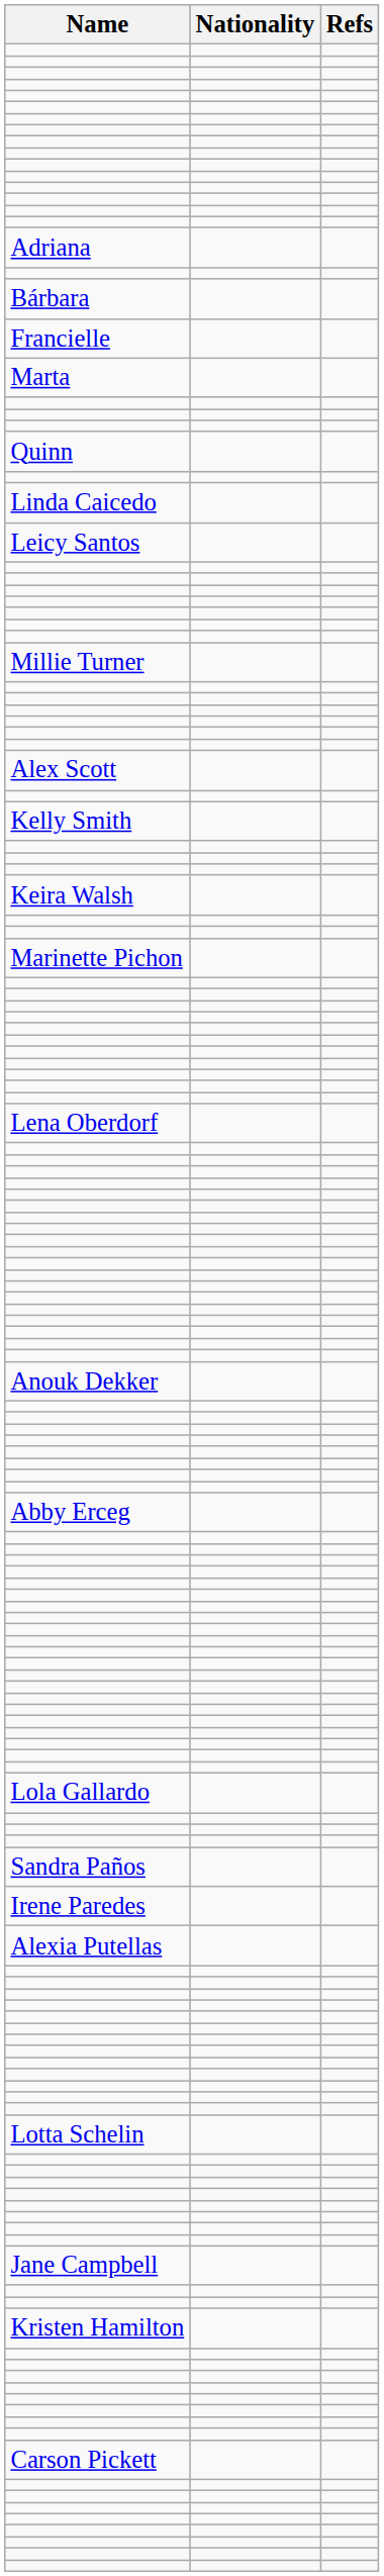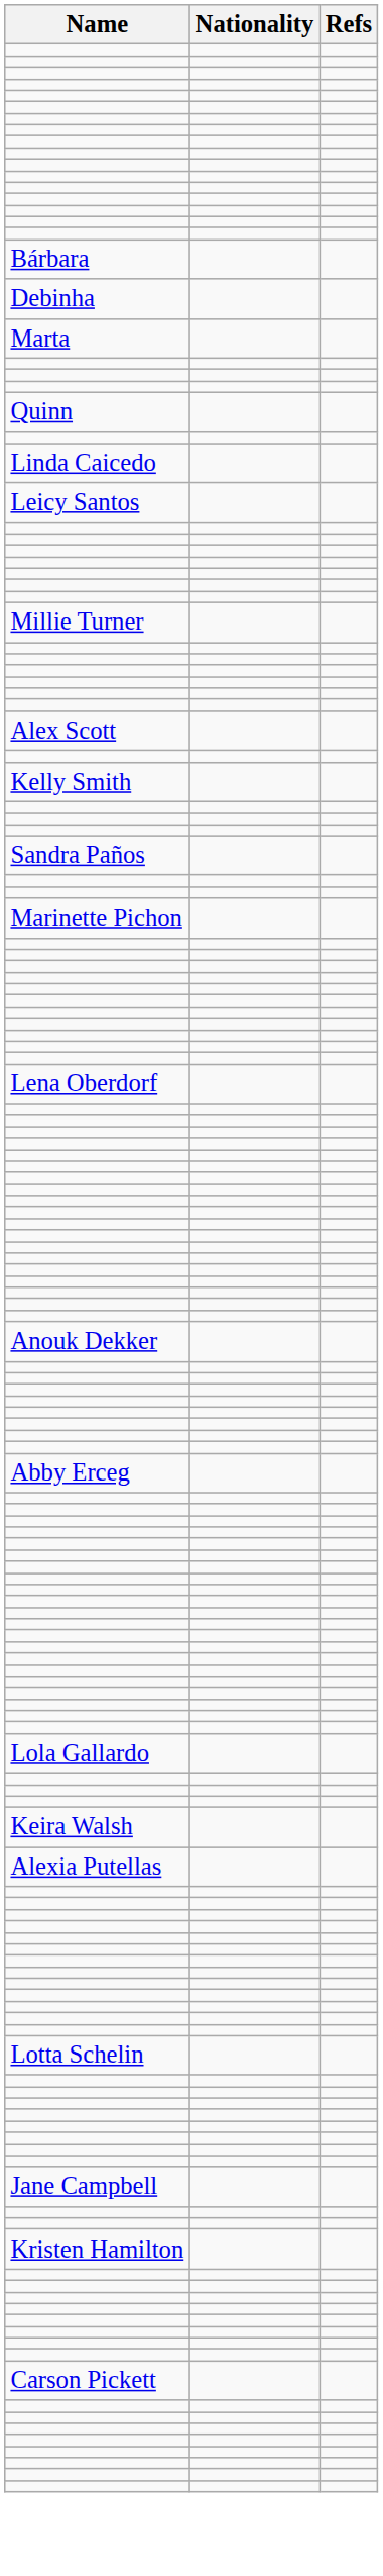 <table class="wikitable sortable">
 <tr>
 <th>Name</th>
 <th>Nationality</th>
 <th>Refs</th>
 </tr>
 <tr>
 <td></td>
 <td></td>
 <td></td>
 </tr>
 <tr>
 <td></td>
 <td></td>
 <td></td>
 </tr>
 <tr>
 <td></td>
 <td></td>
 <td></td>
 </tr>
 <tr>
 <td></td>
 <td></td>
 <td></td>
 </tr>
 <tr>
 <td></td>
 <td></td>
 <td></td>
 </tr>
 <tr>
 <td></td>
 <td></td>
 <td></td>
 </tr>
 <tr>
 <td></td>
 <td></td>
 <td></td>
 </tr>
 <tr>
 <td></td>
 <td></td>
 <td></td>
 </tr>
 <tr>
 <td></td>
 <td></td>
 <td></td>
 </tr>
 <tr>
 <td></td>
 <td></td>
 <td></td>
 </tr>
 <tr>
 <td></td>
 <td></td>
 <td></td>
 </tr>
 <tr>
 <td></td>
 <td></td>
 <td></td>
 </tr>
 <tr>
 <td></td>
 <td></td>
 <td></td>
 </tr>
 <tr>
 <td></td>
 <td></td>
 <td></td>
 </tr>
 <tr>
 <td></td>
 <td></td>
 <td></td>
 </tr>
 <tr>
 <td></td>
 <td></td>
 <td></td>
 </tr>
 <tr>
-<td><a href='#'>Adriana</a></td>
-<td></td>
-<td></td>
-</tr>
-<tr>
 <td></td>
 <td></td>
 <td></td>
 </tr>
 <tr>
 <td><a href='#'>Bárbara</a></td>
 <td></td>
 <td></td>
 </tr>
 <tr>
-<td><a href='#'>Francielle</a></td>
+<td><a href='#'>Debinha</a></td>
 <td></td>
 <td></td>
 </tr>
 <tr>
 <td><a href='#'>Marta</a></td>
 <td></td>
 <td></td>
 </tr>
 <tr>
 <td></td>
 <td></td>
 <td></td>
 </tr>
 <tr>
 <td></td>
 <td></td>
 <td></td>
 </tr>
 <tr>
 <td></td>
 <td></td>
 <td></td>
 </tr>
 <tr>
 <td><a href='#'>Quinn</a></td>
 <td></td>
 <td></td>
 </tr>
 <tr>
 <td></td>
 <td></td>
 <td></td>
 </tr>
 <tr>
 <td><a href='#'>Linda Caicedo</a></td>
 <td></td>
 <td></td>
 </tr>
 <tr>
 <td><a href='#'>Leicy Santos</a></td>
 <td></td>
 <td></td>
 </tr>
 <tr>
 <td></td>
 <td></td>
 <td></td>
 </tr>
 <tr>
 <td></td>
 <td></td>
 <td></td>
 </tr>
 <tr>
 <td></td>
 <td></td>
 <td></td>
 </tr>
 <tr>
 <td></td>
 <td></td>
 <td></td>
 </tr>
 <tr>
 <td></td>
 <td></td>
 <td></td>
 </tr>
 <tr>
 <td></td>
 <td></td>
 <td></td>
 </tr>
 <tr>
 <td></td>
 <td></td>
 <td></td>
 </tr>
 <tr>
 <td><a href='#'>Millie Turner</a></td>
 <td></td>
 <td></td>
 </tr>
 <tr>
 <td></td>
 <td></td>
 <td></td>
 </tr>
 <tr>
 <td></td>
 <td></td>
 <td></td>
 </tr>
 <tr>
 <td></td>
 <td></td>
 <td></td>
 </tr>
 <tr>
 <td></td>
 <td></td>
 <td></td>
 </tr>
 <tr>
 <td></td>
 <td></td>
 <td></td>
 </tr>
 <tr>
 <td></td>
 <td></td>
 <td></td>
 </tr>
 <tr>
 <td><a href='#'>Alex Scott</a></td>
 <td></td>
 <td></td>
 </tr>
 <tr>
 <td></td>
 <td></td>
 <td></td>
 </tr>
 <tr>
 <td><a href='#'>Kelly Smith</a></td>
 <td></td>
 <td></td>
 </tr>
 <tr>
 <td></td>
 <td></td>
 <td></td>
 </tr>
 <tr>
 <td></td>
 <td></td>
 <td></td>
 </tr>
 <tr>
 <td></td>
 <td></td>
 <td></td>
 </tr>
 <tr>
-<td><a href='#'>Keira Walsh</a></td>
+<td><a href='#'>Sandra Paños</a></td>
 <td></td>
 <td></td>
 </tr>
 <tr>
 <td></td>
 <td></td>
 <td></td>
 </tr>
 <tr>
 <td></td>
 <td></td>
 <td></td>
 </tr>
 <tr>
 <td><a href='#'>Marinette Pichon</a></td>
 <td></td>
 <td></td>
 </tr>
 <tr>
 <td></td>
 <td></td>
 <td></td>
 </tr>
 <tr>
 <td></td>
 <td></td>
 <td></td>
 </tr>
 <tr>
 <td></td>
 <td></td>
 <td></td>
 </tr>
 <tr>
 <td></td>
 <td></td>
 <td></td>
 </tr>
 <tr>
 <td></td>
 <td></td>
 <td></td>
 </tr>
 <tr>
 <td></td>
 <td></td>
 <td></td>
 </tr>
 <tr>
 <td></td>
 <td></td>
 <td></td>
 </tr>
 <tr>
 <td></td>
 <td></td>
 <td></td>
 </tr>
 <tr>
 <td></td>
 <td></td>
 <td></td>
 </tr>
 <tr>
 <td></td>
 <td></td>
 <td></td>
 </tr>
 <tr>
 <td></td>
 <td></td>
 <td></td>
 </tr>
 <tr>
 <td><a href='#'>Lena Oberdorf</a></td>
 <td></td>
 <td></td>
 </tr>
 <tr>
 <td></td>
 <td></td>
 <td></td>
 </tr>
 <tr>
 <td></td>
 <td></td>
 <td></td>
 </tr>
 <tr>
 <td></td>
 <td></td>
 <td></td>
 </tr>
 <tr>
 <td></td>
 <td></td>
 <td></td>
 </tr>
 <tr>
 <td></td>
 <td></td>
 <td></td>
 </tr>
 <tr>
 <td></td>
 <td></td>
 <td></td>
 </tr>
 <tr>
 <td></td>
 <td></td>
 <td></td>
 </tr>
 <tr>
 <td></td>
 <td></td>
 <td></td>
 </tr>
 <tr>
 <td></td>
 <td></td>
 <td></td>
 </tr>
 <tr>
 <td></td>
 <td></td>
 <td></td>
 </tr>
 <tr>
 <td></td>
 <td></td>
 <td></td>
 </tr>
 <tr>
 <td></td>
 <td></td>
 <td></td>
 </tr>
 <tr>
 <td></td>
 <td></td>
 <td></td>
 </tr>
 <tr>
 <td></td>
 <td></td>
 <td></td>
 </tr>
 <tr>
 <td></td>
 <td></td>
 <td></td>
 </tr>
 <tr>
 <td></td>
 <td></td>
 <td></td>
 </tr>
 <tr>
 <td></td>
 <td></td>
 <td></td>
 </tr>
 <tr>
 <td></td>
 <td></td>
 <td></td>
 </tr>
 <tr>
 <td></td>
 <td></td>
 <td></td>
 </tr>
 <tr>
 <td><a href='#'>Anouk Dekker</a></td>
 <td></td>
 <td></td>
 </tr>
 <tr>
 <td></td>
 <td></td>
 <td></td>
 </tr>
 <tr>
 <td></td>
 <td></td>
 <td></td>
 </tr>
 <tr>
 <td></td>
 <td></td>
 <td></td>
 </tr>
 <tr>
 <td></td>
 <td></td>
 <td></td>
 </tr>
 <tr>
 <td></td>
 <td></td>
 <td></td>
 </tr>
 <tr>
 <td></td>
 <td></td>
 <td></td>
 </tr>
 <tr>
 <td></td>
 <td></td>
 <td></td>
 </tr>
 <tr>
 <td></td>
 <td></td>
 <td></td>
 </tr>
 <tr>
 <td><a href='#'>Abby Erceg</a></td>
 <td></td>
 <td></td>
 </tr>
 <tr>
 <td></td>
 <td></td>
 <td></td>
 </tr>
 <tr>
 <td></td>
 <td></td>
 <td></td>
 </tr>
 <tr>
 <td></td>
 <td></td>
 <td></td>
 </tr>
 <tr>
 <td></td>
 <td></td>
 <td></td>
 </tr>
 <tr>
 <td></td>
 <td></td>
 <td></td>
 </tr>
 <tr>
 <td></td>
 <td></td>
 <td></td>
 </tr>
 <tr>
 <td></td>
 <td></td>
 <td></td>
 </tr>
 <tr>
 <td></td>
 <td></td>
 <td></td>
 </tr>
 <tr>
 <td></td>
 <td></td>
 <td></td>
 </tr>
 <tr>
 <td></td>
 <td></td>
 <td></td>
 </tr>
 <tr>
 <td></td>
 <td></td>
 <td></td>
 </tr>
 <tr>
 <td></td>
 <td></td>
 <td></td>
 </tr>
 <tr>
 <td></td>
 <td></td>
 <td></td>
 </tr>
 <tr>
 <td></td>
 <td></td>
 <td></td>
 </tr>
 <tr>
 <td></td>
 <td></td>
 <td></td>
 </tr>
 <tr>
 <td></td>
 <td></td>
 <td></td>
 </tr>
 <tr>
 <td></td>
 <td></td>
 <td></td>
 </tr>
 <tr>
 <td></td>
 <td></td>
 <td></td>
 </tr>
 <tr>
 <td></td>
 <td></td>
 <td></td>
 </tr>
 <tr>
 <td></td>
 <td></td>
 <td></td>
 </tr>
 <tr>
 <td></td>
 <td></td>
 <td></td>
 </tr>
 <tr>
 <td><a href='#'>Lola Gallardo</a></td>
 <td></td>
 <td></td>
 </tr>
 <tr>
 <td></td>
 <td></td>
 <td></td>
 </tr>
 <tr>
 <td></td>
 <td></td>
 <td></td>
 </tr>
 <tr>
 <td></td>
 <td></td>
 <td></td>
 </tr>
 <tr>
-<td><a href='#'>Sandra Paños</a></td>
-<td></td>
-<td></td>
-</tr>
-<tr>
-<td><a href='#'>Irene Paredes</a></td>
+<td><a href='#'>Keira Walsh</a></td>
 <td></td>
 <td></td>
 </tr>
 <tr>
 <td><a href='#'>Alexia Putellas</a></td>
 <td></td>
 <td></td>
 </tr>
 <tr>
 <td></td>
 <td></td>
 <td></td>
 </tr>
 <tr>
 <td></td>
 <td></td>
 <td></td>
 </tr>
 <tr>
 <td></td>
 <td></td>
 <td></td>
 </tr>
 <tr>
 <td></td>
 <td></td>
 <td></td>
 </tr>
 <tr>
 <td></td>
 <td></td>
 <td></td>
 </tr>
 <tr>
 <td></td>
 <td></td>
 <td></td>
 </tr>
 <tr>
 <td></td>
 <td></td>
 <td></td>
 </tr>
 <tr>
 <td></td>
 <td></td>
 <td></td>
 </tr>
 <tr>
 <td></td>
 <td></td>
 <td></td>
 </tr>
 <tr>
 <td></td>
 <td></td>
 <td></td>
 </tr>
 <tr>
 <td></td>
 <td></td>
 <td></td>
 </tr>
 <tr>
 <td></td>
 <td></td>
 <td></td>
 </tr>
 <tr>
 <td></td>
 <td></td>
 <td></td>
 </tr>
 <tr>
 <td><a href='#'>Lotta Schelin</a></td>
 <td></td>
 <td></td>
 </tr>
 <tr>
 <td></td>
 <td></td>
 <td></td>
 </tr>
 <tr>
 <td></td>
 <td></td>
 <td></td>
 </tr>
 <tr>
 <td></td>
 <td></td>
 <td></td>
 </tr>
 <tr>
 <td></td>
 <td></td>
 <td></td>
 </tr>
 <tr>
 <td></td>
 <td></td>
 <td></td>
 </tr>
 <tr>
 <td></td>
 <td></td>
 <td></td>
 </tr>
 <tr>
 <td></td>
 <td></td>
 <td></td>
 </tr>
 <tr>
 <td></td>
 <td></td>
 <td></td>
 </tr>
 <tr>
 <td><a href='#'>Jane Campbell</a></td>
 <td></td>
 <td></td>
 </tr>
 <tr>
 <td></td>
 <td></td>
 <td></td>
 </tr>
 <tr>
 <td></td>
 <td></td>
 <td></td>
 </tr>
 <tr>
 <td><a href='#'>Kristen Hamilton</a></td>
 <td></td>
 <td></td>
 </tr>
 <tr>
 <td></td>
 <td></td>
 <td></td>
 </tr>
 <tr>
 <td></td>
 <td></td>
 <td></td>
 </tr>
 <tr>
 <td></td>
 <td></td>
 <td></td>
 </tr>
 <tr>
 <td></td>
 <td></td>
 <td></td>
 </tr>
 <tr>
 <td></td>
 <td></td>
 <td></td>
 </tr>
 <tr>
 <td></td>
 <td></td>
 <td></td>
 </tr>
 <tr>
 <td></td>
 <td></td>
 <td></td>
 </tr>
 <tr>
 <td></td>
 <td></td>
 <td></td>
 </tr>
 <tr>
 <td><a href='#'>Carson Pickett</a></td>
 <td></td>
 <td></td>
 </tr>
 <tr>
 <td></td>
 <td></td>
 <td></td>
 </tr>
 <tr>
 <td></td>
 <td></td>
 <td></td>
 </tr>
 <tr>
 <td></td>
 <td></td>
 <td></td>
 </tr>
 <tr>
 <td></td>
 <td></td>
 <td></td>
 </tr>
 <tr>
 <td></td>
 <td></td>
 <td></td>
 </tr>
 <tr>
 <td></td>
 <td></td>
 <td></td>
 </tr>
 <tr>
 <td></td>
 <td></td>
 <td></td>
 </tr>
 <tr>
 <td></td>
 <td></td>
 <td></td>
 </tr>
 </table>
